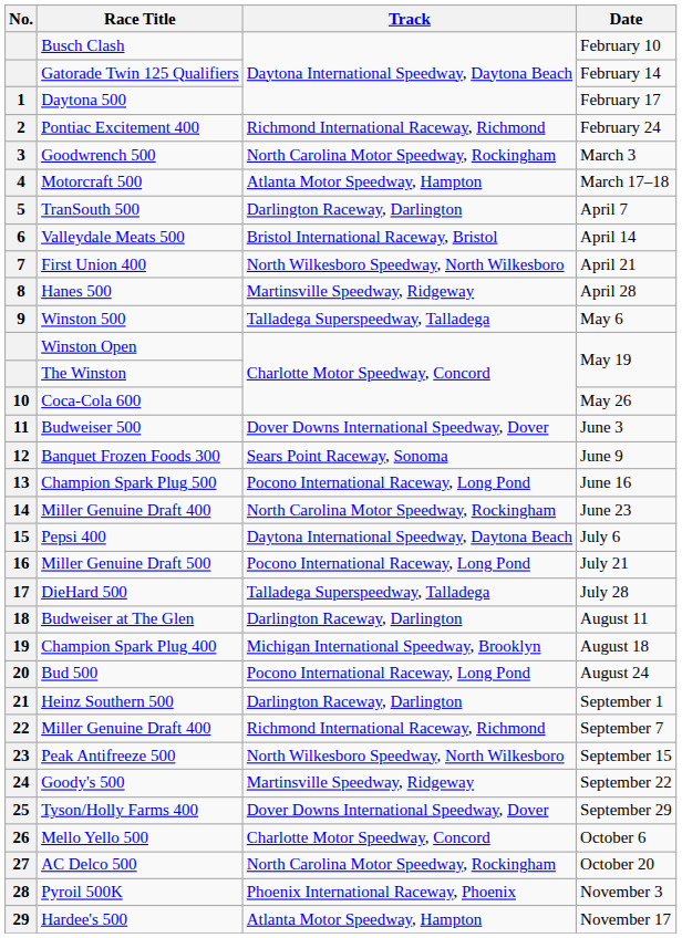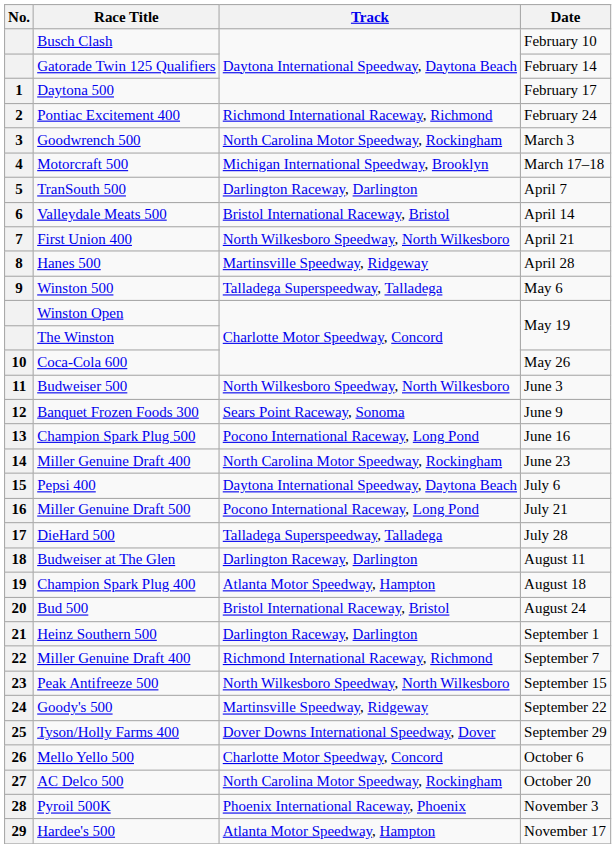 <table class="wikitable" style="font-size:85%;">
 <tr>
 <th>No.</th>
 <th>Race Title</th>
 <th><a href='#'>Track</a></th>
 <th>Date</th>
 </tr>
 <tr>
 <th></th>
 <td><a href='#'>Busch Clash</a></td>
 <td rowspan=3><a href='#'>Daytona International Speedway</a>, <a href='#'>Daytona Beach</a></td>
 <td>February 10</td>
 </tr>
 <tr>
 <th></th>
 <td><a href='#'>Gatorade Twin 125 Qualifiers</a></td>
 <td>February 14</td>
 </tr>
 <tr>
 <th>1</th>
 <td><a href='#'>Daytona 500</a></td>
 <td>February 17</td>
 </tr>
 <tr>
 <th>2</th>
 <td><a href='#'>Pontiac Excitement 400</a></td>
 <td><a href='#'>Richmond International Raceway</a>, <a href='#'>Richmond</a></td>
 <td>February 24</td>
 </tr>
 <tr>
 <th>3</th>
 <td><a href='#'>Goodwrench 500</a></td>
 <td><a href='#'>North Carolina Motor Speedway</a>, <a href='#'>Rockingham</a></td>
 <td>March 3</td>
 </tr>
 <tr>
 <th>4</th>
 <td><a href='#'>Motorcraft 500</a></td>
-<td><a href='#'>Atlanta Motor Speedway</a>, <a href='#'>Hampton</a></td>
+<td><a href='#'>Michigan International Speedway</a>, <a href='#'>Brooklyn</a></td>
 <td>March 17–18</td>
 </tr>
 <tr>
 <th>5</th>
 <td><a href='#'>TranSouth 500</a></td>
 <td><a href='#'>Darlington Raceway</a>, <a href='#'>Darlington</a></td>
 <td>April 7</td>
 </tr>
 <tr>
 <th>6</th>
 <td><a href='#'>Valleydale Meats 500</a></td>
 <td><a href='#'>Bristol International Raceway</a>, <a href='#'>Bristol</a></td>
 <td>April 14</td>
 </tr>
 <tr>
 <th>7</th>
 <td><a href='#'>First Union 400</a></td>
 <td><a href='#'>North Wilkesboro Speedway</a>, <a href='#'>North Wilkesboro</a></td>
 <td>April 21</td>
 </tr>
 <tr>
 <th>8</th>
 <td><a href='#'>Hanes 500</a></td>
 <td><a href='#'>Martinsville Speedway</a>, <a href='#'>Ridgeway</a></td>
 <td>April 28</td>
 </tr>
 <tr>
 <th>9</th>
 <td><a href='#'>Winston 500</a></td>
 <td><a href='#'>Talladega Superspeedway</a>, <a href='#'>Talladega</a></td>
 <td>May 6</td>
 </tr>
 <tr>
 <th></th>
 <td><a href='#'>Winston Open</a></td>
 <td rowspan=3><a href='#'>Charlotte Motor Speedway</a>, <a href='#'>Concord</a></td>
 <td rowspan=2>May 19</td>
 </tr>
 <tr>
 <th></th>
 <td><a href='#'>The Winston</a></td>
 </tr>
 <tr>
 <th>10</th>
 <td><a href='#'>Coca-Cola 600</a></td>
 <td>May 26</td>
 </tr>
 <tr>
 <th>11</th>
 <td><a href='#'>Budweiser 500</a></td>
-<td><a href='#'>Dover Downs International Speedway</a>, <a href='#'>Dover</a></td>
+<td><a href='#'>North Wilkesboro Speedway</a>, <a href='#'>North Wilkesboro</a></td>
 <td>June 3</td>
 </tr>
 <tr>
 <th>12</th>
 <td><a href='#'>Banquet Frozen Foods 300</a></td>
 <td><a href='#'>Sears Point Raceway</a>, <a href='#'>Sonoma</a></td>
 <td>June 9</td>
 </tr>
 <tr>
 <th>13</th>
 <td><a href='#'>Champion Spark Plug 500</a></td>
 <td><a href='#'>Pocono International Raceway</a>, <a href='#'>Long Pond</a></td>
 <td>June 16</td>
 </tr>
 <tr>
 <th>14</th>
 <td><a href='#'>Miller Genuine Draft 400</a></td>
 <td><a href='#'>North Carolina Motor Speedway</a>, <a href='#'>Rockingham</a></td>
 <td>June 23</td>
 </tr>
 <tr>
 <th>15</th>
 <td><a href='#'>Pepsi 400</a></td>
 <td><a href='#'>Daytona International Speedway</a>, <a href='#'>Daytona Beach</a></td>
 <td>July 6</td>
 </tr>
 <tr>
 <th>16</th>
 <td><a href='#'>Miller Genuine Draft 500</a></td>
 <td><a href='#'>Pocono International Raceway</a>, <a href='#'>Long Pond</a></td>
 <td>July 21</td>
 </tr>
 <tr>
 <th>17</th>
 <td><a href='#'>DieHard 500</a></td>
 <td><a href='#'>Talladega Superspeedway</a>, <a href='#'>Talladega</a></td>
 <td>July 28</td>
 </tr>
 <tr>
 <th>18</th>
 <td><a href='#'>Budweiser at The Glen</a></td>
 <td><a href='#'>Darlington Raceway</a>, <a href='#'>Darlington</a></td>
 <td>August 11</td>
 </tr>
 <tr>
 <th>19</th>
 <td><a href='#'>Champion Spark Plug 400</a></td>
-<td><a href='#'>Michigan International Speedway</a>, <a href='#'>Brooklyn</a></td>
+<td><a href='#'>Atlanta Motor Speedway</a>, <a href='#'>Hampton</a></td>
 <td>August 18</td>
 </tr>
 <tr>
 <th>20</th>
 <td><a href='#'>Bud 500</a></td>
-<td><a href='#'>Pocono International Raceway</a>, <a href='#'>Long Pond</a></td>
+<td><a href='#'>Bristol International Raceway</a>, <a href='#'>Bristol</a></td>
 <td>August 24</td>
 </tr>
 <tr>
 <th>21</th>
 <td><a href='#'>Heinz Southern 500</a></td>
 <td><a href='#'>Darlington Raceway</a>, <a href='#'>Darlington</a></td>
 <td>September 1</td>
 </tr>
 <tr>
 <th>22</th>
 <td><a href='#'>Miller Genuine Draft 400</a></td>
 <td><a href='#'>Richmond International Raceway</a>, <a href='#'>Richmond</a></td>
 <td>September 7</td>
 </tr>
 <tr>
 <th>23</th>
 <td><a href='#'>Peak Antifreeze 500</a></td>
 <td><a href='#'>North Wilkesboro Speedway</a>, <a href='#'>North Wilkesboro</a></td>
 <td>September 15</td>
 </tr>
 <tr>
 <th>24</th>
 <td><a href='#'>Goody's 500</a></td>
 <td><a href='#'>Martinsville Speedway</a>, <a href='#'>Ridgeway</a></td>
 <td>September 22</td>
 </tr>
 <tr>
 <th>25</th>
 <td><a href='#'>Tyson/Holly Farms 400</a></td>
 <td><a href='#'>Dover Downs International Speedway</a>, <a href='#'>Dover</a></td>
 <td>September 29</td>
 </tr>
 <tr>
 <th>26</th>
 <td><a href='#'>Mello Yello 500</a></td>
 <td><a href='#'>Charlotte Motor Speedway</a>, <a href='#'>Concord</a></td>
 <td>October 6</td>
 </tr>
 <tr>
 <th>27</th>
 <td><a href='#'>AC Delco 500</a></td>
 <td><a href='#'>North Carolina Motor Speedway</a>, <a href='#'>Rockingham</a></td>
 <td>October 20</td>
 </tr>
 <tr>
 <th>28</th>
 <td><a href='#'>Pyroil 500K</a></td>
 <td><a href='#'>Phoenix International Raceway</a>, <a href='#'>Phoenix</a></td>
 <td>November 3</td>
 </tr>
 <tr>
 <th>29</th>
 <td><a href='#'>Hardee's 500</a></td>
 <td><a href='#'>Atlanta Motor Speedway</a>, <a href='#'>Hampton</a></td>
 <td>November 17</td>
 </tr>
 </table>
